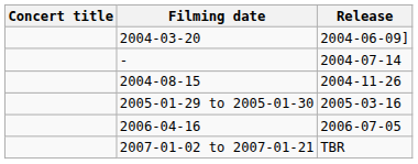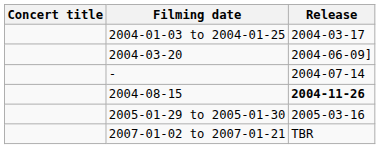 <table class="wikitable">
 <tr>
 <th>Concert title</th>
 <th>Filming date</th>
 <th>Release</th>
+</tr>
+<tr>
+<td align="left"></td>
+<td>2004-01-03 to 2004-01-25</td>
+<td>2004-03-17</td>
 </tr>
 <tr>
 <td align="left"></td>
 <td>2004-03-20</td>
 <td>2004-06-09]</td>
 </tr>
 <tr>
 <td align="left"></td>
 <td>-</td>
 <td>2004-07-14</td>
 </tr>
 <tr>
 <td align="left"></td>
 <td>2004-08-15</td>
-<td>2004-11-26</td>
+<td><strong>2004-11-26</strong></td>
 </tr>
 <tr>
 <td align="left"></td>
 <td>2005-01-29 to 2005-01-30</td>
 <td>2005-03-16</td>
 </tr>
 <tr>
 <td align="left"></td>
-<td>2006-04-16</td>
-<td>2006-07-05</td>
-</tr>
-<tr>
-<td align="left"></td>
 <td>2007-01-02 to 2007-01-21</td>
 <td>TBR</td>
 </tr>
 </table>
